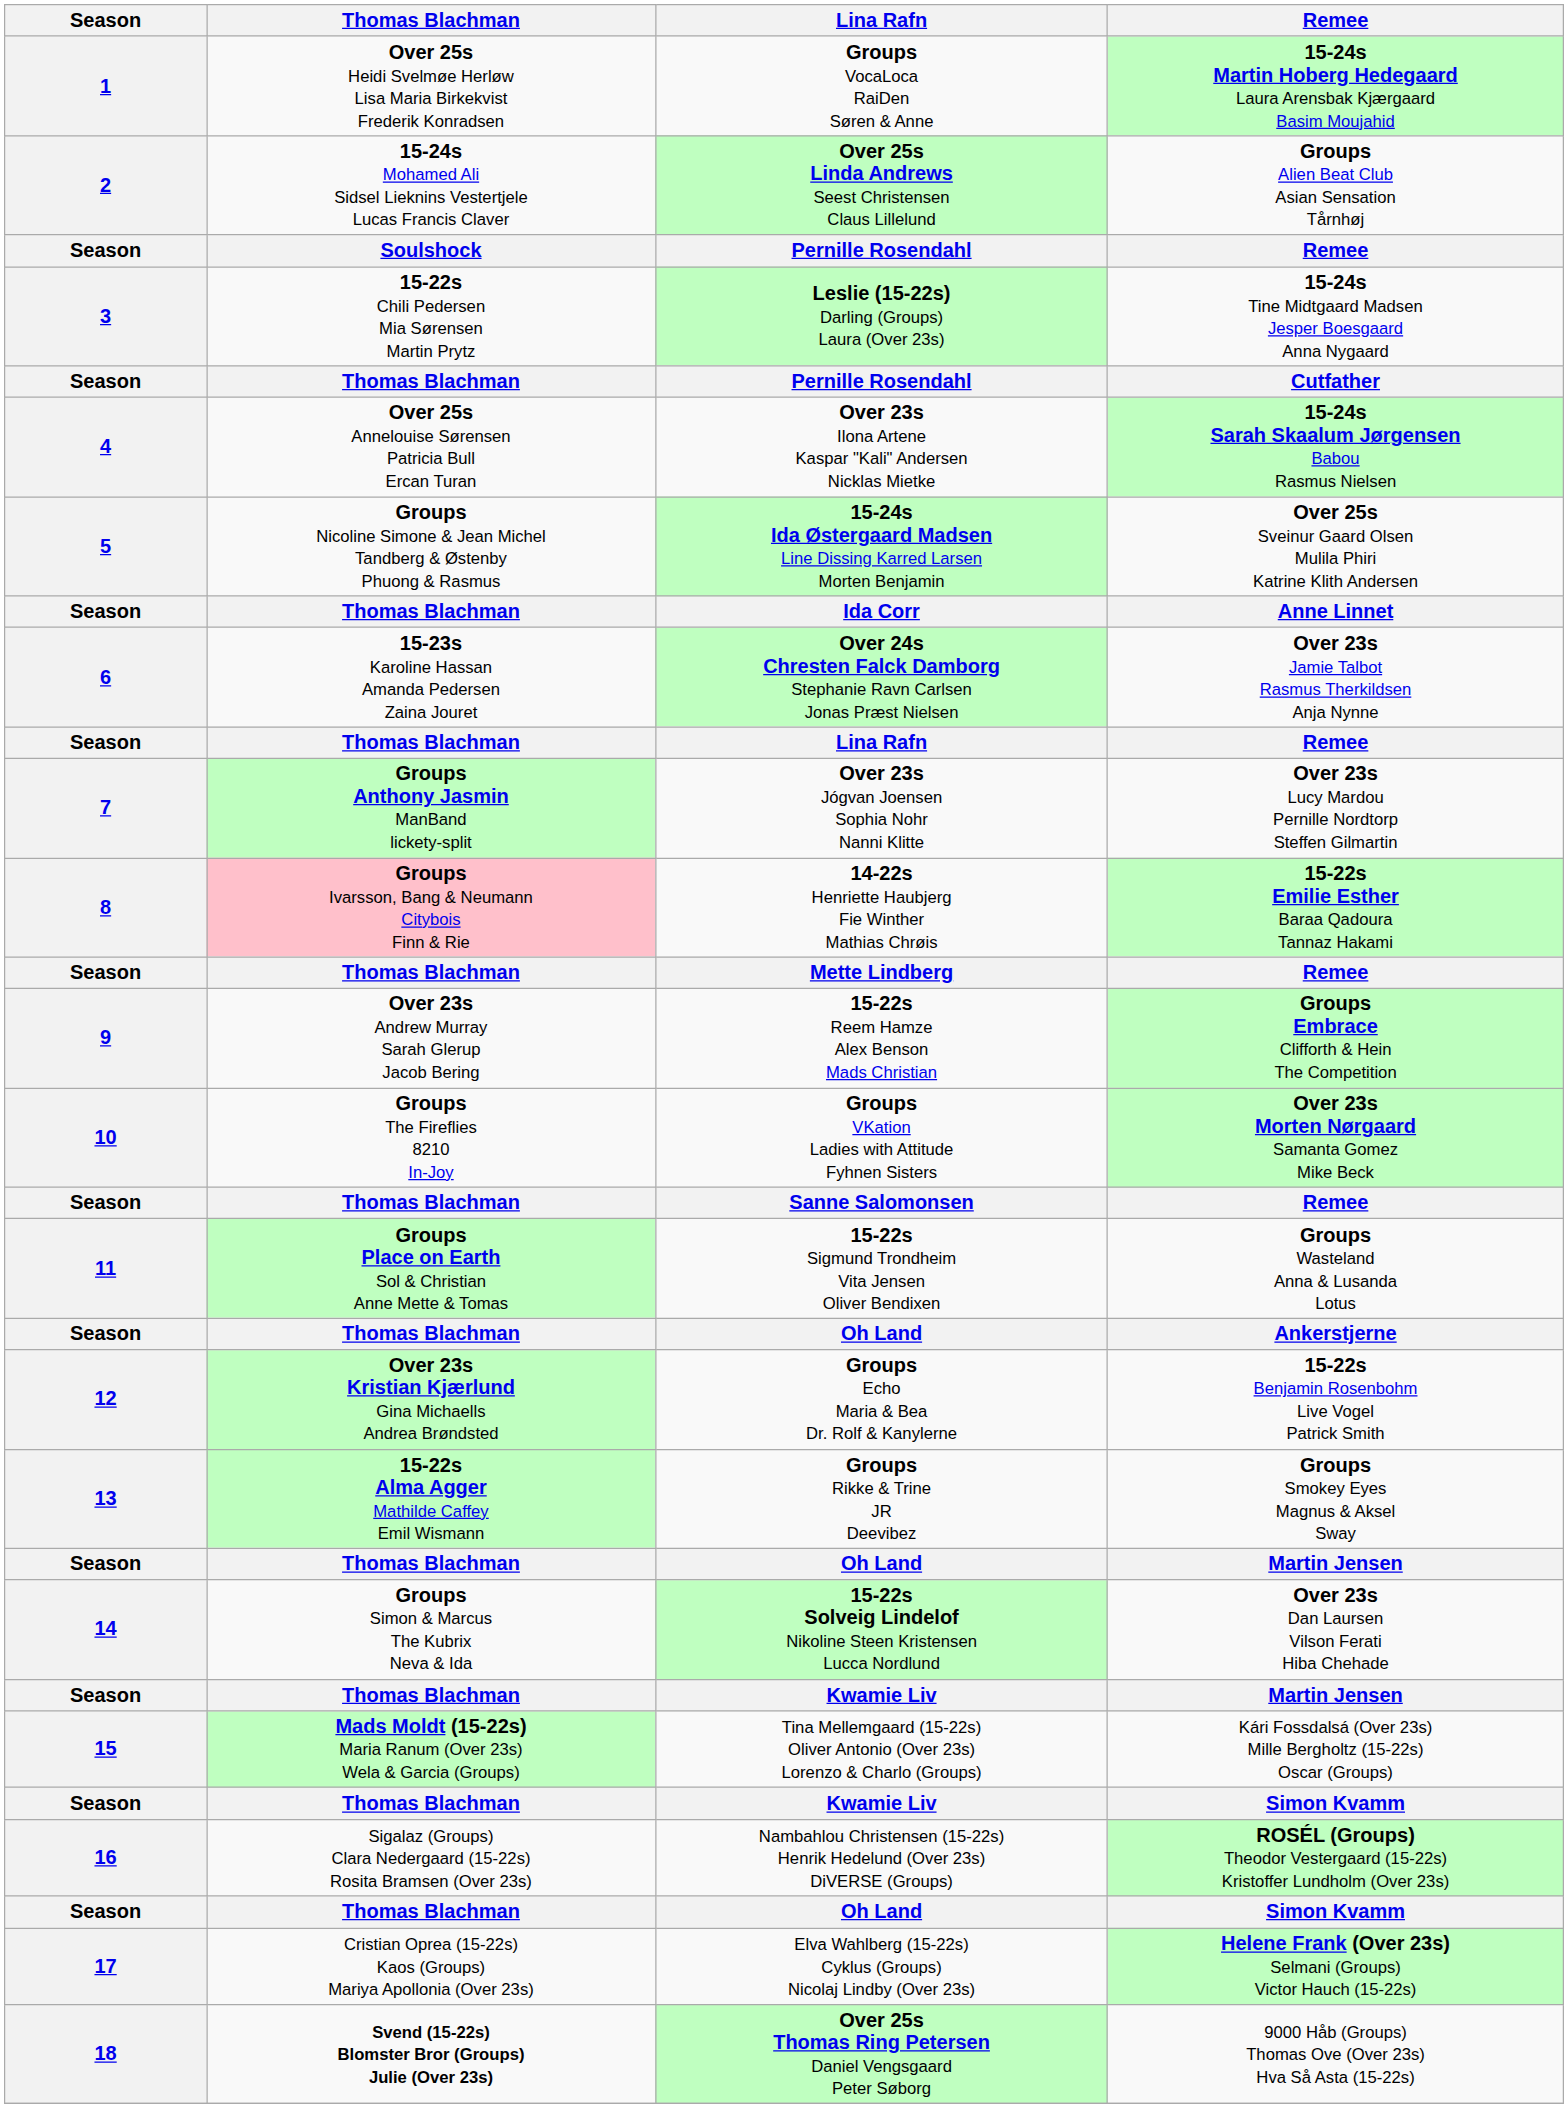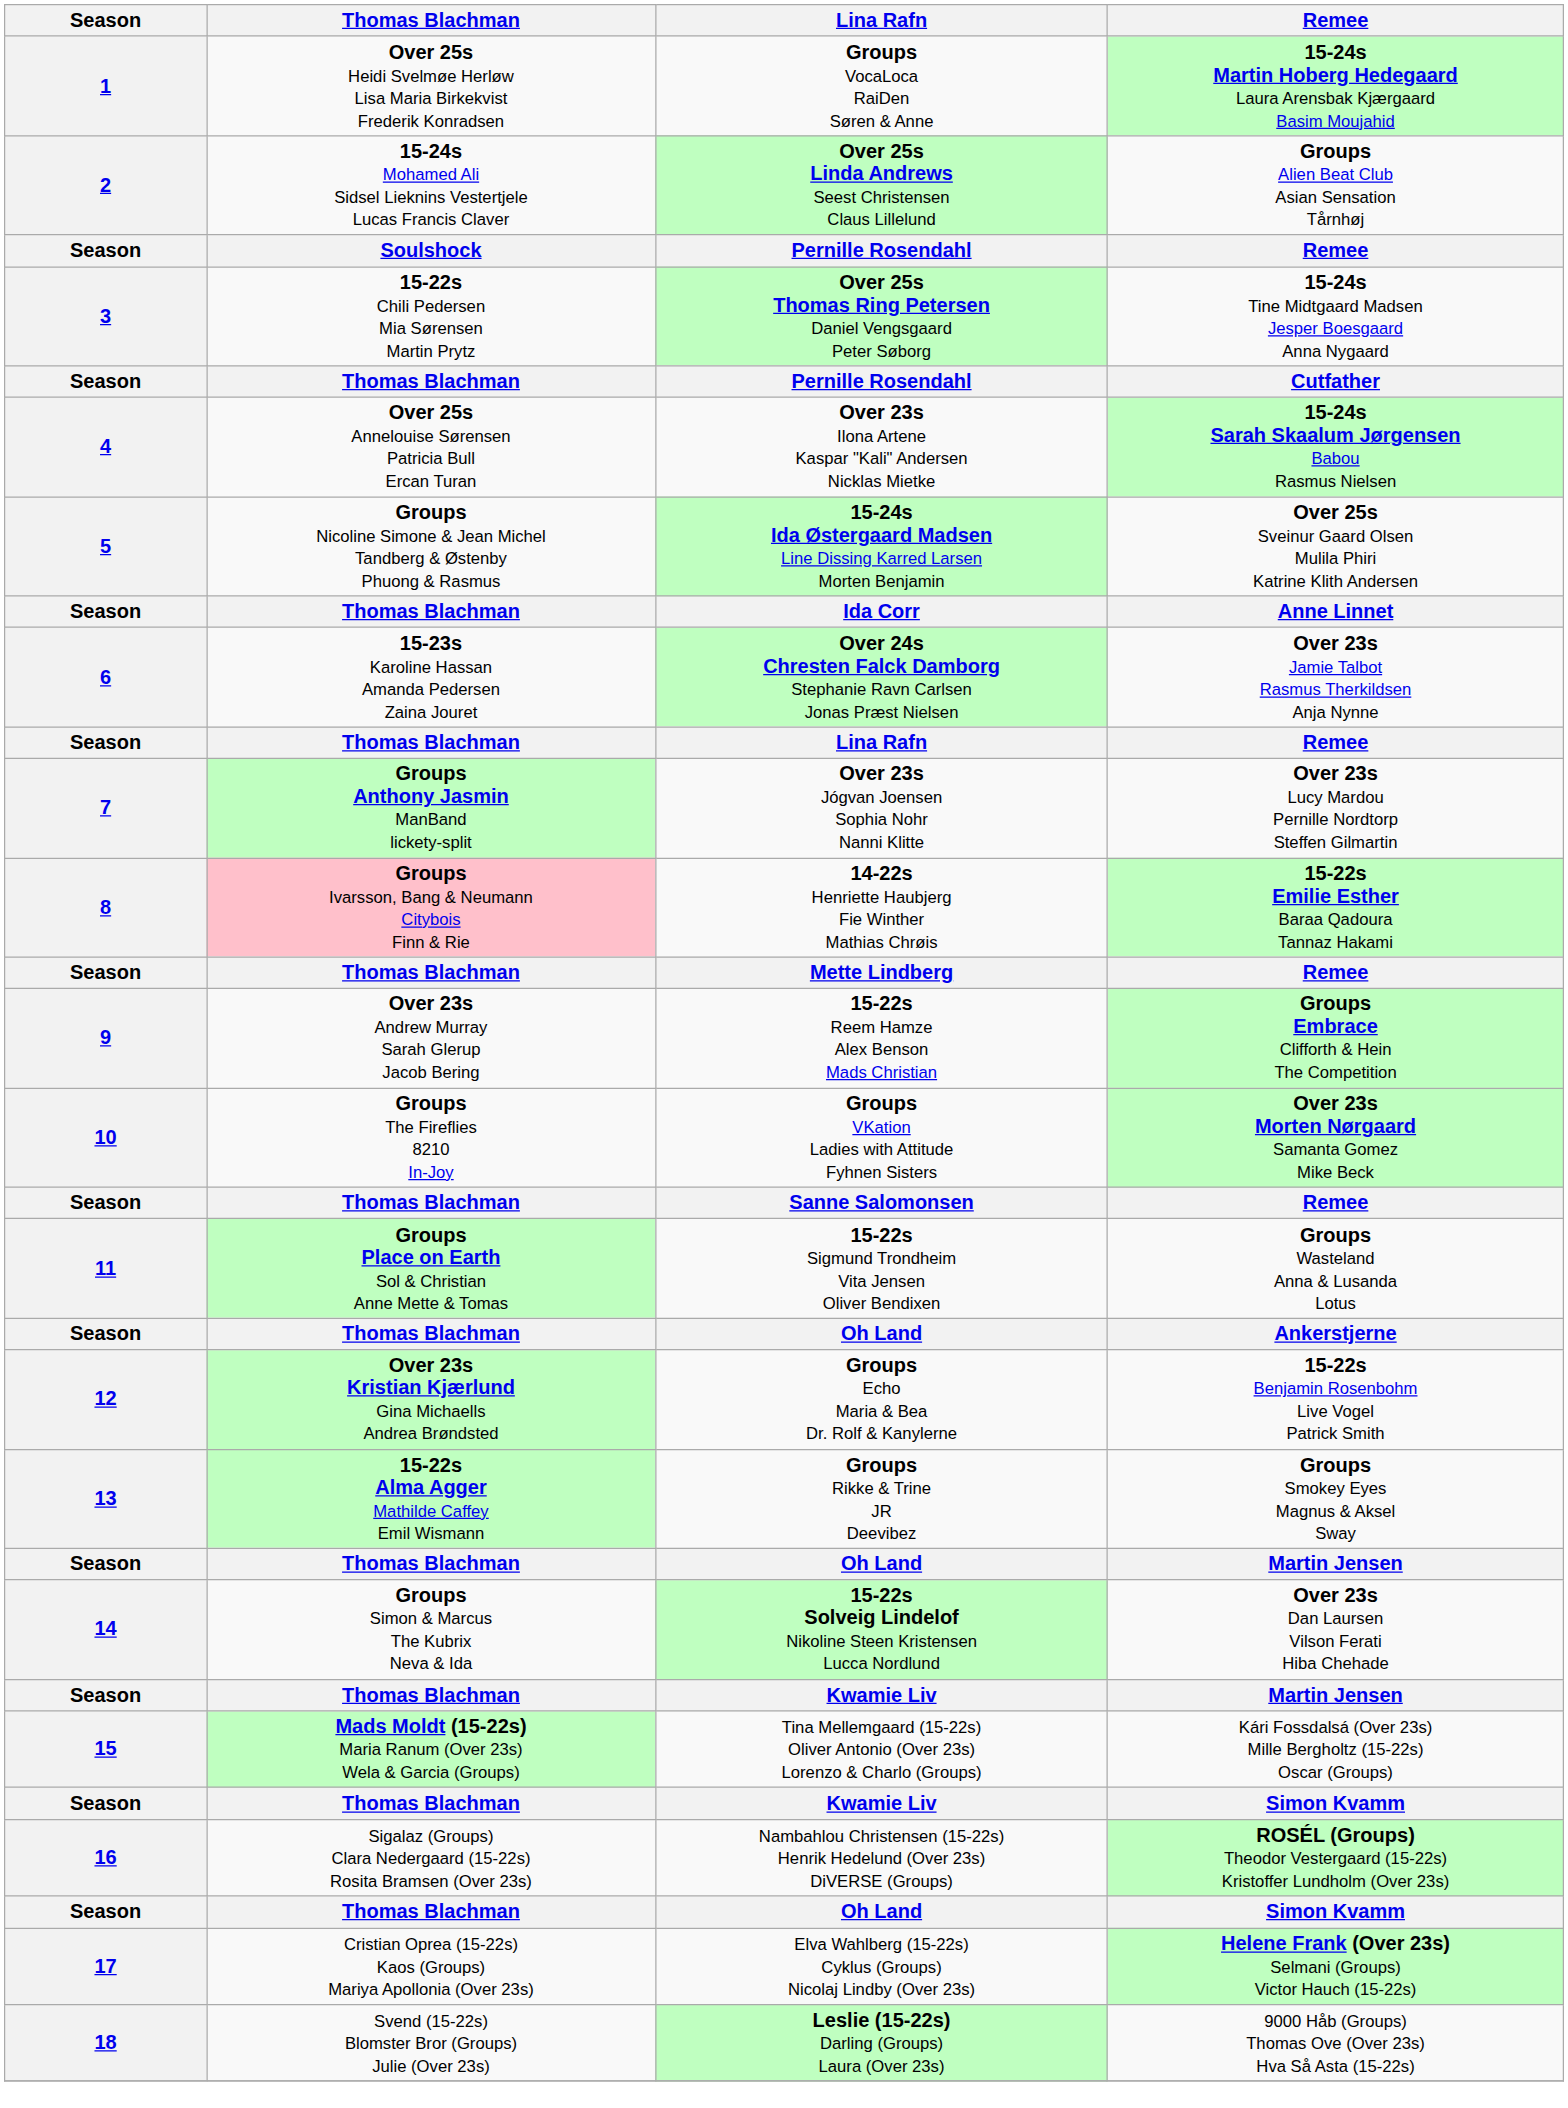 <table class="wikitable" style="text-align:center">
 <tr>
 <th style="width:3%;">Season</th>
 <th style="width:8%;"><a href='#'>Thomas Blachman</a></th>
 <th style="width:8%;"><a href='#'>Lina Rafn</a></th>
 <th style="width:8%;"><a href='#'>Remee</a></th>
 </tr>
 <tr>
 <th scope="row"><a href='#'>1</a></th>
 <td><strong>Over 25s</strong><br><small>Heidi Svelmøe Herløw<br>Lisa Maria Birkekvist<br>Frederik Konradsen</small></td>
 <td><strong>Groups</strong><br><small>VocaLoca<br>RaiDen<br>Søren & Anne</small></td>
 <td style="background:#BFFFC0;"><strong>15-24s</strong><br><strong><a href='#'>Martin Hoberg Hedegaard</a></strong><br><small>Laura Arensbak Kjærgaard<br><a href='#'>Basim Moujahid</a></small></td>
 </tr>
 <tr>
 <th scope="row"><a href='#'>2</a></th>
 <td><strong>15-24s</strong><br><small><a href='#'>Mohamed Ali</a><br>Sidsel Lieknins Vestertjele<br>Lucas Francis Claver</small></td>
 <td style="background:#BFFFC0;"><strong>Over 25s</strong><br><strong><a href='#'>Linda Andrews</a></strong><br><small>Seest Christensen<br>Claus Lillelund</small></td>
 <td><strong>Groups</strong><br><small><a href='#'>Alien Beat Club</a><br>Asian Sensation<br>Tårnhøj</small></td>
 </tr>
 <tr>
 <th style="width:3%;">Season</th>
 <th style="width:8%;"><a href='#'>Soulshock</a></th>
 <th style="width:8%;"><a href='#'>Pernille Rosendahl</a></th>
 <th style="width:8%;"><a href='#'>Remee</a></th>
 </tr>
 <tr>
 <th scope="row"><a href='#'>3</a></th>
 <td><strong>15-22s</strong><br><small> Chili Pedersen<br>Mia Sørensen<br>Martin Prytz</small></td>
-<td style="background:#BFFFC0;"><strong>Leslie (15-22s)</strong><br><small>Darling (Groups)<br>Laura (Over 23s)</small></td>
+<td style="background:#BFFFC0;"><strong>Over 25s</strong> <br><strong><a href='#'>Thomas Ring Petersen</a></strong><br><small>Daniel Vengsgaard<br>Peter Søborg</small></td>
 <td><strong>15-24s</strong><br><small>Tine Midtgaard Madsen<br><a href='#'>Jesper Boesgaard</a><br>Anna Nygaard</small></td>
 </tr>
 <tr>
 <th style="width:3%;" scope="col">Season</th>
 <th style="width:8%;" scope="col"><a href='#'>Thomas Blachman</a></th>
 <th style="width:8%;" scope="col"><a href='#'>Pernille Rosendahl</a></th>
 <th style="width:8%;" scope="col"><a href='#'>Cutfather</a></th>
 </tr>
 <tr>
 <th scope="row"><a href='#'>4</a></th>
 <td><strong>Over 25s</strong> <br><small>Annelouise Sørensen<br>Patricia Bull<br>Ercan Turan</small></td>
 <td><strong>Over 23s</strong><br><small>Ilona Artene<br>Kaspar "Kali" Andersen<br>Nicklas Mietke</small></td>
 <td style="background:#BFFFC0;"><strong>15-24s</strong><br><strong><a href='#'>Sarah Skaalum Jørgensen</a></strong><br><small><a href='#'>Babou</a><br>Rasmus Nielsen</small></td>
 </tr>
 <tr style="text-align:center;">
 <th scope="row"><a href='#'>5</a></th>
 <td style="text-align:center"><strong>Groups</strong><br><small>Nicoline Simone & Jean Michel<br>Tandberg & Østenby<br>Phuong & Rasmus </small></td>
 <td style="background:#BFFFC0; text-align:center"><strong>15-24s</strong><br><strong><a href='#'>Ida Østergaard Madsen</a></strong><br><small><a href='#'>Line Dissing Karred Larsen</a><br>Morten Benjamin</small></td>
 <td style=" text-align:center"><strong>Over 25s</strong><br><small>Sveinur Gaard Olsen<br>Mulila Phiri<br>Katrine Klith Andersen</small></td>
 </tr>
 <tr>
 <th style="width:3%;">Season</th>
 <th style="width:8%;"><a href='#'>Thomas Blachman</a></th>
 <th style="width:8%;"><a href='#'>Ida Corr</a></th>
 <th style="width:8%;"><a href='#'>Anne Linnet</a></th>
 </tr>
 <tr>
 <th scope="row"><a href='#'>6</a></th>
 <td><strong>15-23s</strong><br><small>Karoline Hassan<br>Amanda Pedersen<br>Zaina Jouret</small></td>
 <td style="background:#BFFFC0; text-align:center"><strong>Over 24s</strong><br><strong><a href='#'>Chresten Falck Damborg</a></strong><br><small>Stephanie Ravn Carlsen<br>Jonas Præst Nielsen</small></td>
 <td><strong>Over 23s</strong><br><small><a href='#'>Jamie Talbot</a><br><a href='#'>Rasmus Therkildsen</a><br>Anja Nynne</small></td>
 </tr>
 <tr>
 <th style="width:3%;">Season</th>
 <th style="width:8%;"><a href='#'>Thomas Blachman</a></th>
 <th style="width:8%;"><a href='#'>Lina Rafn</a></th>
 <th style="width:8%;"><a href='#'>Remee</a></th>
 </tr>
 <tr>
 <th scope="row"><a href='#'>7</a></th>
 <td style="background:#BFFFC0; text-align:center"><strong>Groups</strong><br><strong><a href='#'>Anthony Jasmin</a></strong><br><small>ManBand<br>lickety-split</small></td>
 <td><strong>Over 23s</strong><br><small>Jógvan Joensen<br>Sophia Nohr<br>Nanni Klitte</small></td>
 <td><strong>Over 23s</strong><br><small>Lucy Mardou<br>Pernille Nordtorp<br>Steffen Gilmartin</small></td>
 </tr>
 <tr style="text-align:center;">
 <th scope="row"><a href='#'>8</a></th>
 <td style="background: pink;"><strong>Groups</strong><br><small>Ivarsson, Bang & Neumann<br><a href='#'>Citybois</a><br>Finn & Rie</small></td>
 <td><strong>14-22s</strong><br><small>Henriette Haubjerg<br>Fie Winther<br>Mathias Chrøis</small></td>
 <td style="background:#BFFFC0;"><strong>15-22s</strong><br><strong><a href='#'>Emilie Esther</a></strong><br><small>Baraa Qadoura<br>Tannaz Hakami</small></td>
 </tr>
 <tr>
 <th scope="row">Season</th>
 <th style="width:8%;"><a href='#'>Thomas Blachman</a></th>
 <th style="width:8%;"><a href='#'>Mette Lindberg</a></th>
 <th style="width:8%;"><a href='#'>Remee</a></th>
 </tr>
 <tr>
 <th scope="row"><a href='#'>9</a></th>
 <td><strong>Over 23s</strong><br><small>Andrew Murray<br>Sarah Glerup<br>Jacob Bering</small></td>
 <td><strong>15-22s</strong><br><small>Reem Hamze<br>Alex Benson<br><a href='#'>Mads Christian</a></small></td>
 <td style="background:#BFFFC0;"><strong>Groups</strong><br><strong><a href='#'>Embrace</a></strong><br><small>Clifforth & Hein<br>The Competition</small></td>
 </tr>
 <tr>
 <th scope="row"><a href='#'>10</a></th>
 <td><strong>Groups</strong> <br><small>The Fireflies<br>8210<br><a href='#'>In-Joy</a></small></td>
 <td><strong>Groups</strong><br><small><a href='#'>VKation</a><br>Ladies with Attitude<br>Fyhnen Sisters</small></td>
 <td style="background:#BFFFC0;"><strong>Over 23s</strong><br><strong><a href='#'>Morten Nørgaard</a></strong><br><small>Samanta Gomez<br>Mike Beck</small></td>
 </tr>
 <tr>
 <th -scope="row">Season</th>
 <th style="width:8%;"><a href='#'>Thomas Blachman</a></th>
 <th style="width:8%;"><a href='#'>Sanne Salomonsen</a></th>
 <th style="width:8%;"><a href='#'>Remee</a></th>
 </tr>
 <tr>
 <th scope="row"><a href='#'>11</a></th>
 <td style="background:#BFFFC0;"><strong>Groups</strong><br><strong><a href='#'>Place on Earth</a></strong><br><small>Sol & Christian<br>Anne Mette & Tomas</small></td>
 <td><strong>15-22s</strong><br><small>Sigmund Trondheim<br>Vita Jensen<br>Oliver Bendixen</small></td>
 <td><strong>Groups</strong><br><small>Wasteland<br>Anna & Lusanda<br>Lotus</small></td>
 </tr>
 <tr>
 <th -scope="row">Season</th>
 <th style="width:8%;"><a href='#'>Thomas Blachman</a></th>
 <th style="width:8%;"><a href='#'>Oh Land</a></th>
 <th style="width:8%;"><a href='#'>Ankerstjerne</a></th>
 </tr>
 <tr>
 <th scope="row"><a href='#'>12</a></th>
 <td style="background:#BFFFC0;"><strong>Over 23s</strong><br><strong><a href='#'>Kristian Kjærlund</a></strong><br><small>Gina Michaells<br>Andrea Brøndsted</small></td>
 <td><strong>Groups</strong><br><small>Echo<br>Maria & Bea<br>Dr. Rolf & Kanylerne</small></td>
 <td><strong>15-22s</strong><br><small><a href='#'>Benjamin Rosenbohm</a><br>Live Vogel<br>Patrick Smith</small></td>
 </tr>
 <tr>
 <th scope="row"><a href='#'>13</a></th>
 <td style="background:#BFFFC0;"><strong>15-22s</strong><br><strong><a href='#'>Alma Agger</a></strong><br><small><a href='#'>Mathilde Caffey</a><br>Emil Wismann</small></td>
 <td><strong>Groups</strong> <br><small>Rikke & Trine<br>JR<br>Deevibez</small></td>
 <td><strong>Groups</strong><br><small>Smokey Eyes<br>Magnus & Aksel<br>Sway</small></td>
 </tr>
 <tr>
 <th -scope="row">Season</th>
 <th style="width:8%;"><a href='#'>Thomas Blachman</a></th>
 <th style="width:8%;"><a href='#'>Oh Land</a></th>
 <th style="width:8%;"><a href='#'>Martin Jensen</a></th>
 </tr>
 <tr>
 <th scope="row"><a href='#'>14</a></th>
 <td><strong>Groups</strong><br><small>Simon & Marcus<br>The Kubrix<br>Neva & Ida</small></td>
 <td style="background:#BFFFC0;"><strong>15-22s</strong><br><strong>Solveig Lindelof</strong><br><small>Nikoline Steen Kristensen<br>Lucca Nordlund</small></td>
 <td><strong>Over 23s</strong><br><small>Dan Laursen<br>Vilson Ferati<br>Hiba Chehade</small></td>
 </tr>
 <tr>
 <th -scope="row">Season</th>
 <th style="width:8%;"><a href='#'>Thomas Blachman</a></th>
 <th style="width:8%;"><a href='#'>Kwamie Liv</a></th>
 <th style="width:8%;"><a href='#'>Martin Jensen</a></th>
 </tr>
 <tr>
 <th scope="row"><a href='#'>15</a></th>
 <td style="background:#BFFFC0;"><strong><a href='#'>Mads Moldt</a> (15-22s)</strong><br><small>Maria Ranum (Over 23s)<br>Wela & Garcia (Groups)</small></td>
 <td><small>Tina Mellemgaard (15-22s)<br>Oliver Antonio (Over 23s)<br>Lorenzo & Charlo (Groups)</small></td>
 <td><small>Kári Fossdalsá (Over 23s)<br>Mille Bergholtz (15-22s)<br>Oscar (Groups)</small></td>
 </tr>
 <tr>
 <th -scope="row">Season</th>
 <th style="width:8%;"><a href='#'>Thomas Blachman</a></th>
 <th style="width:8%;"><a href='#'>Kwamie Liv</a></th>
 <th style="width:8%;"><a href='#'>Simon Kvamm</a></th>
 </tr>
 <tr>
 <th scope="row"><a href='#'>16</a></th>
 <td><small>Sigalaz (Groups)<br>Clara Nedergaard (15-22s)<br>Rosita Bramsen (Over 23s)</small></td>
 <td><small>Nambahlou Christensen (15-22s)<br>Henrik Hedelund (Over 23s)<br>DiVERSE (Groups)</small></td>
 <td style="background:#BFFFC0;"><strong>ROSÉL (Groups)</strong><br><small>Theodor Vestergaard (15-22s)<br>Kristoffer Lundholm (Over 23s)</small></td>
 </tr>
 <tr>
 <th -scope="row">Season</th>
 <th style="width:8%;"><a href='#'>Thomas Blachman</a></th>
 <th style="width:8%;"><a href='#'>Oh Land</a></th>
 <th style="width:8%;"><a href='#'>Simon Kvamm</a></th>
 </tr>
 <tr>
 <th scope="row"><a href='#'>17</a></th>
 <td><small>Cristian Oprea (15-22s)<br>Kaos (Groups)<br>Mariya Apollonia (Over 23s)</small></td>
 <td><small>Elva Wahlberg (15-22s)<br>Cyklus (Groups)<br>Nicolaj Lindby (Over 23s)</small></td>
 <td style="background:#BFFFC0;"><strong><a href='#'>Helene Frank</a> (Over 23s)</strong><br><small>Selmani (Groups)<br>Victor Hauch (15-22s)</small></td>
 </tr>
 <tr>
 <th scope="row"><a href='#'>18</a></th>
-<td><strong><small>Svend (15-22s)<br>Blomster Bror (Groups)<br>Julie (Over 23s)</small></strong></td>
-<td style="background:#BFFFC0;"><strong>Over 25s</strong> <br><strong><a href='#'>Thomas Ring Petersen</a></strong><br><small>Daniel Vengsgaard<br>Peter Søborg</small></td>
+<td><small>Svend (15-22s)<br>Blomster Bror (Groups)<br>Julie (Over 23s)</small></td>
+<td style="background:#BFFFC0;"><strong>Leslie (15-22s)</strong><br><small>Darling (Groups)<br>Laura (Over 23s)</small></td>
 <td><small>9000 Håb (Groups)<br>Thomas Ove (Over 23s)<br>Hva Så Asta (15-22s)</small></td>
 </tr>
 <tr>
 </tr>
 </table>
